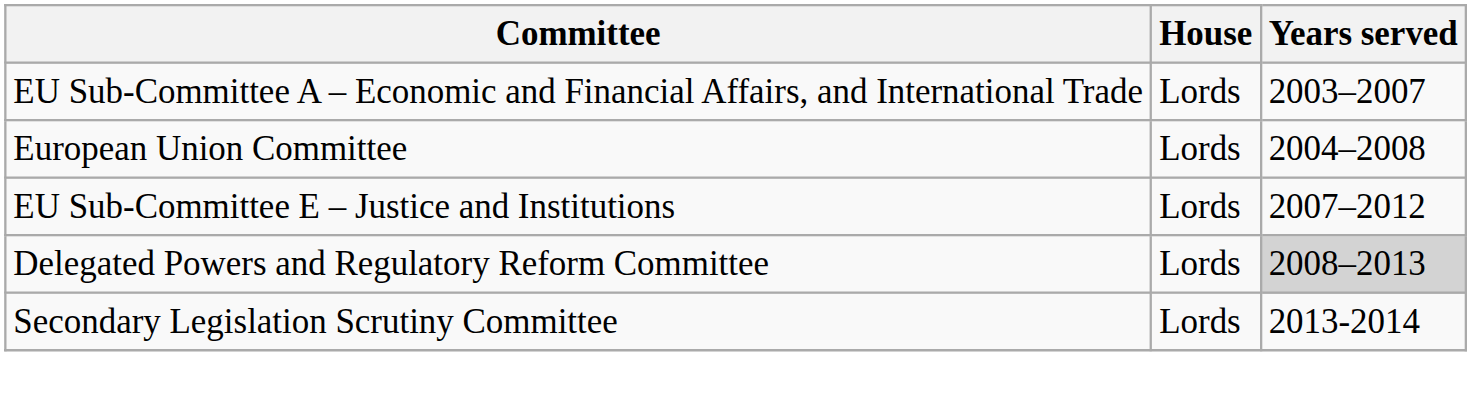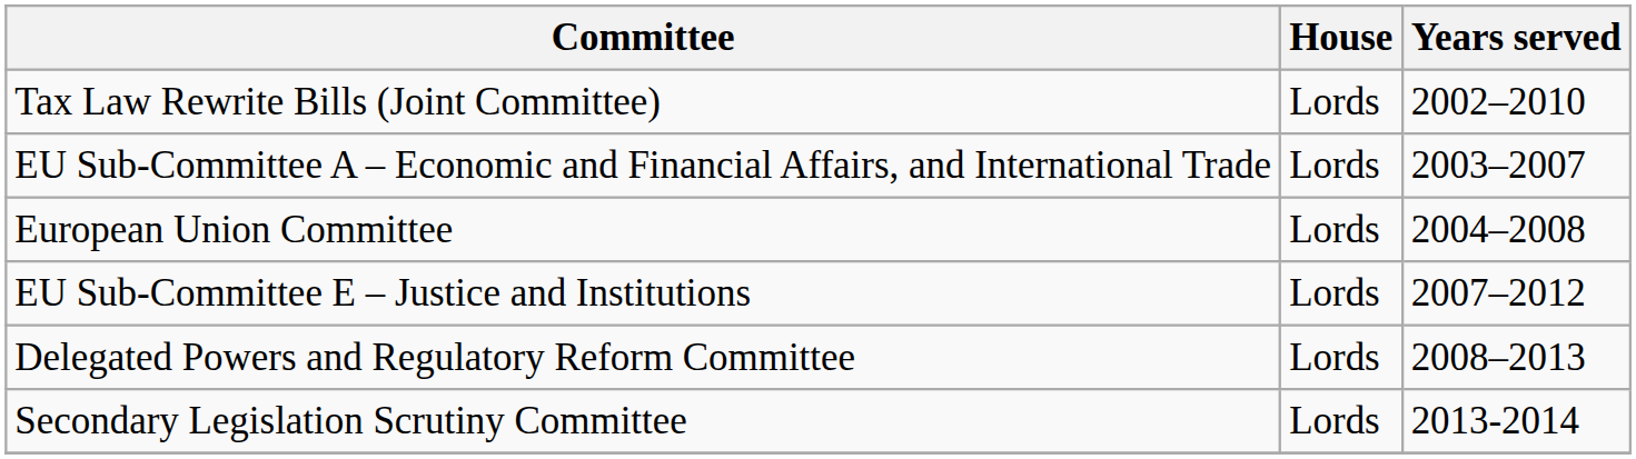 <table class="wikitable" style="font-size:95%; margin:auto;">
 <tr>
 <th>Committee</th>
 <th>House</th>
 <th>Years served</th>
+</tr>
+<tr>
+<td>Tax Law Rewrite Bills (Joint Committee)</td>
+<td>Lords</td>
+<td>2002–2010</td>
 </tr>
 <tr>
 <td>EU Sub-Committee A – Economic and Financial Affairs, and International Trade</td>
 <td>Lords</td>
 <td>2003–2007</td>
 </tr>
 <tr>
 <td>European Union Committee</td>
 <td>Lords</td>
 <td>2004–2008</td>
 </tr>
 <tr>
 <td>EU Sub-Committee E – Justice and Institutions</td>
 <td>Lords</td>
 <td>2007–2012</td>
 </tr>
 <tr>
 <td>Delegated Powers and Regulatory Reform Committee</td>
 <td>Lords</td>
-<td style="background: lightgrey;">2008–2013</td>
+<td>2008–2013</td>
 </tr>
 <tr>
 <td>Secondary Legislation Scrutiny Committee</td>
 <td>Lords</td>
 <td>2013-2014</td>
 </tr>
 <tr>
 </tr>
 </table>
